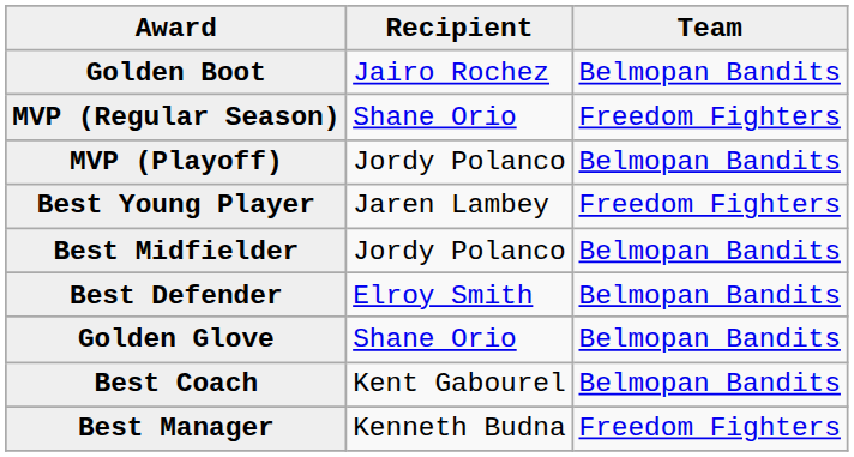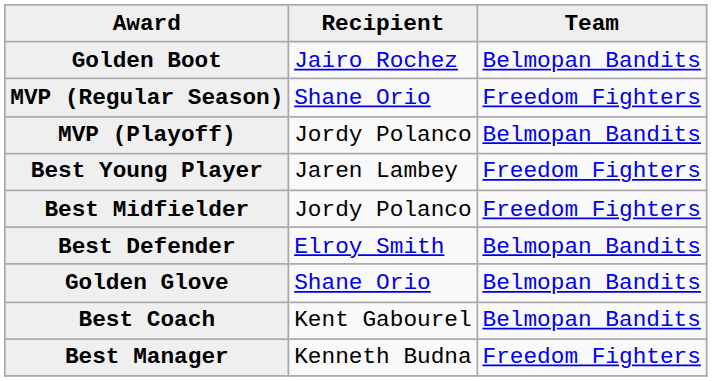 <table class="wikitable">
 <tr>
 <th scope="row" style="background:#efefef;">Award</th>
 <th scope="row" style="background:#efefef;">Recipient</th>
 <th scope="row" style="background:#efefef;">Team</th>
 </tr>
 <tr>
 <th scope="row" style="background:#efefef;">Golden Boot</th>
 <td> <a href='#'>Jairo Rochez</a></td>
 <td><a href='#'>Belmopan Bandits</a></td>
 </tr>
 <tr>
 <th scope="row" style="background:#efefef;">MVP (Regular Season)</th>
 <td> <a href='#'>Shane Orio</a></td>
 <td><a href='#'>Freedom Fighters</a></td>
 </tr>
 <tr>
 <th scope="row" style="background:#efefef;">MVP (Playoff)</th>
 <td> Jordy Polanco</td>
 <td><a href='#'>Belmopan Bandits</a></td>
 </tr>
 <tr>
 <th scope="row" style="background:#efefef;">Best Young Player</th>
 <td> Jaren Lambey</td>
 <td><a href='#'>Freedom Fighters</a></td>
 </tr>
 <tr>
 <th scope="row" style="background:#efefef;">Best Midfielder</th>
 <td> Jordy Polanco</td>
-<td><a href='#'>Belmopan Bandits</a></td>
+<td><a href='#'>Freedom Fighters</a></td>
 </tr>
 <tr>
 <th scope="row" style="background:#efefef;">Best Defender</th>
 <td> <a href='#'>Elroy Smith</a></td>
 <td><a href='#'>Belmopan Bandits</a></td>
 </tr>
 <tr>
 <th scope="row" style="background:#efefef;">Golden Glove</th>
 <td> <a href='#'>Shane Orio</a></td>
 <td><a href='#'>Belmopan Bandits</a></td>
 </tr>
 <tr>
 <th scope="row" style="background:#efefef;">Best Coach</th>
 <td> Kent Gabourel</td>
 <td><a href='#'>Belmopan Bandits</a></td>
 </tr>
 <tr>
 <th scope="row" style="background:#efefef;">Best Manager</th>
 <td> Kenneth Budna</td>
 <td><a href='#'>Freedom Fighters</a></td>
 </tr>
 </table>
